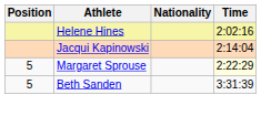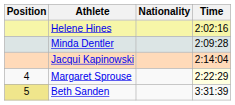 <table class="wikitable sortable">
 <tr>
 <th>Position</th>
 <th>Athlete</th>
 <th>Nationality</th>
 <th>Time</th>
 </tr>
 <tr bgcolor="#F7F6A8">
 <td align=center></td>
 <td><a href='#'>Helene Hines</a></td>
 <td></td>
 <td>2:02:16</td>
 </tr>
+<tr bgcolor="#DCE5E5">
+<td align=center></td>
+<td><a href='#'>Minda Dentler</a></td>
+<td></td>
+<td>2:09:28</td>
+</tr>
 <tr bgcolor="#FFDAB9">
 <td align=center></td>
 <td><a href='#'>Jacqui Kapinowski</a></td>
 <td></td>
 <td>2:14:04</td>
 </tr>
 <tr>
-<td align=center>5</td>
+<td align=center>4</td>
 <td><a href='#'>Margaret Sprouse</a></td>
 <td></td>
 <td style="background: lightyellow;">2:22:29</td>
 </tr>
 <tr>
-<td align=center>5</td>
+<td align=center style="background: khaki;">5</td>
 <td><a href='#'>Beth Sanden</a></td>
 <td></td>
 <td>3:31:39</td>
 </tr>
 </table>
